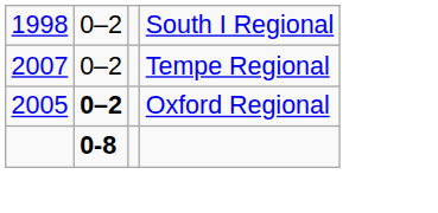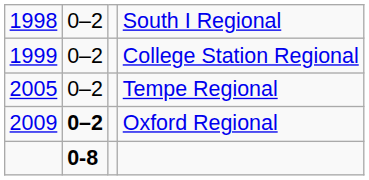 <table class="wikitable">
 <tr>
 <td><a href='#'>1998</a></td>
 <td>0–2</td>
 <td></td>
 <td><a href='#'>South I Regional</a></td>
 </tr>
 <tr>
-<td><a href='#'>2007</a></td>
+<td><a href='#'>1999</a></td>
+<td>0–2</td>
+<td></td>
+<td><a href='#'>College Station Regional</a></td>
+</tr>
+<tr>
+<td><a href='#'>2005</a></td>
 <td>0–2</td>
 <td></td>
 <td><a href='#'>Tempe Regional</a></td>
 </tr>
 <tr>
-<td><a href='#'>2005</a></td>
+<td><a href='#'>2009</a></td>
 <td><strong>0–2</strong></td>
 <td></td>
 <td><a href='#'>Oxford Regional</a></td>
 </tr>
 <tr>
 <td></td>
 <td><strong>0-8</strong></td>
 <td><strong></strong></td>
 <td></td>
 </tr>
 </table>
